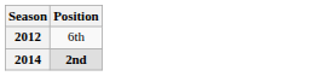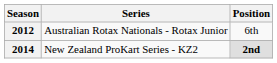 <table class="wikitable" style="font-size: 85%; text-align:center">
 <tr>
 <th>Season</th>
+<th>Series</th>
 <th>Position</th>
 </tr>
 <tr>
 <th>2012</th>
+<td align="left">Australian Rotax Nationals - Rotax Junior</td>
 <td align="center">6th</td>
 </tr>
 <tr>
 <th>2014</th>
+<td align="left">New Zealand ProKart Series - KZ2</td>
 <td align="center" style="background: #dfdfdf"><strong>2nd</strong></td>
 </tr>
 </table>
